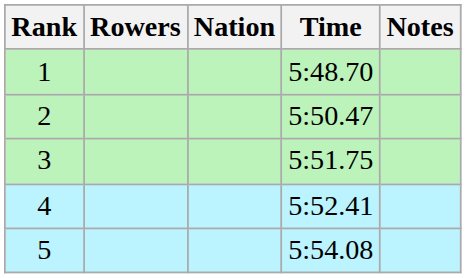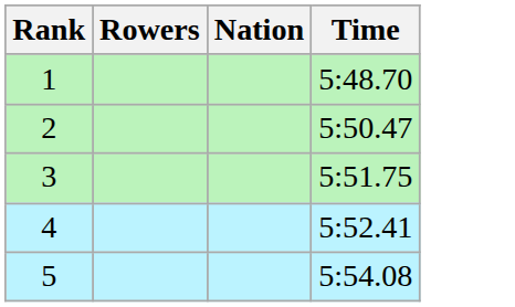 <table class="wikitable sortable" style="text-align:center">
 <tr>
 <th>Rank</th>
 <th>Rowers</th>
 <th>Nation</th>
 <th>Time</th>
-<th>Notes</th>
 </tr>
 <tr bgcolor=bbf3bb>
 <td>1</td>
 <td align=left data-sort-value="Bogs, Steffen"></td>
 <td align=left></td>
 <td>5:48.70</td>
-<td></td>
 </tr>
 <tr bgcolor=bbf3bb>
 <td>2</td>
 <td align=left data-sort-value="Antonie, Peter"></td>
 <td align=left></td>
 <td>5:50.47</td>
-<td></td>
 </tr>
 <tr bgcolor=bbf3bb>
 <td>3</td>
 <td align=left data-sort-value="Dózsa, Ferenc"></td>
 <td align=left></td>
 <td>5:51.75</td>
-<td></td>
 </tr>
 <tr bgcolor=bbf3ff>
 <td>4</td>
 <td align=left data-sort-value="Cieślakowski, Sławomir"></td>
 <td align=left></td>
 <td>5:52.41</td>
-<td></td>
 </tr>
 <tr bgcolor=bbf3ff>
 <td>5</td>
 <td align=left data-sort-value="Altekruse, Charlie"></td>
 <td align=left></td>
 <td>5:54.08</td>
-<td></td>
 </tr>
 </table>
